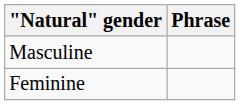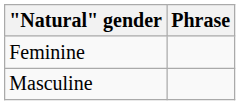 <table class="wikitable">
 <tr>
 <th scope="col">"Natural" gender</th>
 <th scope="col">Phrase</th>
 </tr>
 <tr>
+<td scope="row">Feminine</td>
+<td></td>
+</tr>
+<tr>
 <td scope="row">Masculine</td>
 <td></td>
 </tr>
-<tr>
-<td scope="row">Feminine</td>
-<td></td>
-</tr>
 </table>
